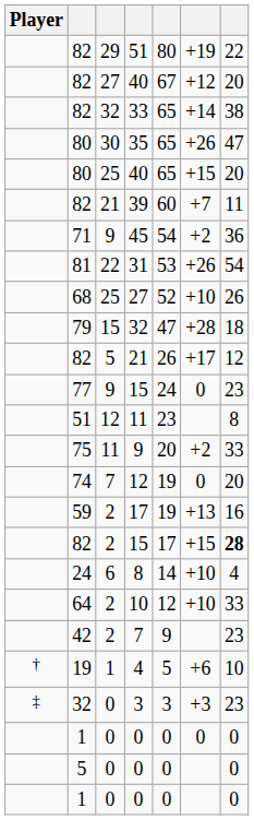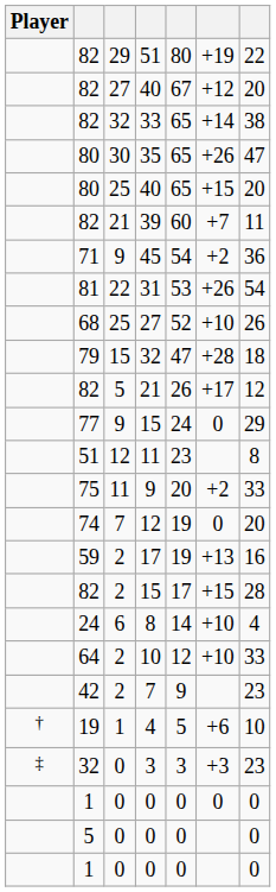 <table class="wikitable sortable" style="text-align:center;">
 <tr>
 <th>Player</th>
 <th></th>
 <th></th>
 <th></th>
 <th></th>
 <th data-sort-type="number"></th>
 <th></th>
 </tr>
 <tr>
 <td></td>
 <td>82</td>
 <td>29</td>
 <td>51</td>
 <td>80</td>
 <td>+19</td>
 <td>22</td>
 </tr>
 <tr>
 <td></td>
 <td>82</td>
 <td>27</td>
 <td>40</td>
 <td>67</td>
 <td>+12</td>
 <td>20</td>
 </tr>
 <tr>
 <td></td>
 <td>82</td>
 <td>32</td>
 <td>33</td>
 <td>65</td>
 <td>+14</td>
 <td>38</td>
 </tr>
 <tr>
 <td></td>
 <td>80</td>
 <td>30</td>
 <td>35</td>
 <td>65</td>
 <td>+26</td>
 <td>47</td>
 </tr>
 <tr>
 <td></td>
 <td>80</td>
 <td>25</td>
 <td>40</td>
 <td>65</td>
 <td>+15</td>
 <td>20</td>
 </tr>
 <tr>
 <td></td>
 <td>82</td>
 <td>21</td>
 <td>39</td>
 <td>60</td>
 <td>+7</td>
 <td>11</td>
 </tr>
 <tr>
 <td></td>
 <td>71</td>
 <td>9</td>
 <td>45</td>
 <td>54</td>
 <td>+2</td>
 <td>36</td>
 </tr>
 <tr>
 <td></td>
 <td>81</td>
 <td>22</td>
 <td>31</td>
 <td>53</td>
 <td>+26</td>
 <td>54</td>
 </tr>
 <tr>
 <td></td>
 <td>68</td>
 <td>25</td>
 <td>27</td>
 <td>52</td>
 <td>+10</td>
 <td>26</td>
 </tr>
 <tr>
 <td></td>
 <td>79</td>
 <td>15</td>
 <td>32</td>
 <td>47</td>
 <td>+28</td>
 <td>18</td>
 </tr>
 <tr>
 <td></td>
 <td>82</td>
 <td>5</td>
 <td>21</td>
 <td>26</td>
 <td>+17</td>
 <td>12</td>
 </tr>
 <tr>
 <td></td>
 <td>77</td>
 <td>9</td>
 <td>15</td>
 <td>24</td>
 <td>0</td>
-<td>23</td>
+<td>29</td>
 </tr>
 <tr>
 <td></td>
 <td>51</td>
 <td>12</td>
 <td>11</td>
 <td>23</td>
 <td></td>
 <td>8</td>
 </tr>
 <tr>
 <td></td>
 <td>75</td>
 <td>11</td>
 <td>9</td>
 <td>20</td>
 <td>+2</td>
 <td>33</td>
 </tr>
 <tr>
 <td></td>
 <td>74</td>
 <td>7</td>
 <td>12</td>
 <td>19</td>
 <td>0</td>
 <td>20</td>
 </tr>
 <tr>
 <td></td>
 <td>59</td>
 <td>2</td>
 <td>17</td>
 <td>19</td>
 <td>+13</td>
 <td>16</td>
 </tr>
 <tr>
 <td></td>
 <td>82</td>
 <td>2</td>
 <td>15</td>
 <td>17</td>
 <td>+15</td>
-<td><strong>28</strong></td>
+<td>28</td>
 </tr>
 <tr>
 <td></td>
 <td>24</td>
 <td>6</td>
 <td>8</td>
 <td>14</td>
 <td>+10</td>
 <td>4</td>
 </tr>
 <tr>
 <td></td>
 <td>64</td>
 <td>2</td>
 <td>10</td>
 <td>12</td>
 <td>+10</td>
 <td>33</td>
 </tr>
 <tr>
 <td></td>
 <td>42</td>
 <td>2</td>
 <td>7</td>
 <td>9</td>
 <td></td>
 <td>23</td>
 </tr>
 <tr>
 <td><sup>†</sup></td>
 <td>19</td>
 <td>1</td>
 <td>4</td>
 <td>5</td>
 <td>+6</td>
 <td>10</td>
 </tr>
 <tr>
 <td><sup>‡</sup></td>
 <td>32</td>
 <td>0</td>
 <td>3</td>
 <td>3</td>
 <td>+3</td>
 <td>23</td>
 </tr>
 <tr>
 <td></td>
 <td>1</td>
 <td>0</td>
 <td>0</td>
 <td>0</td>
 <td>0</td>
 <td>0</td>
 </tr>
 <tr>
 <td></td>
 <td>5</td>
 <td>0</td>
 <td>0</td>
 <td>0</td>
 <td></td>
 <td>0</td>
 </tr>
 <tr>
 <td></td>
 <td>1</td>
 <td>0</td>
 <td>0</td>
 <td>0</td>
 <td></td>
 <td>0</td>
 </tr>
 </table>
